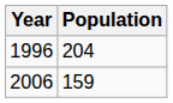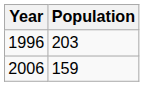 <table class="wikitable">
 <tr>
 <th>Year</th>
 <th>Population</th>
 </tr>
 <tr>
 <td>1996</td>
-<td>204</td>
+<td>203</td>
 </tr>
 <tr>
 <td>2006</td>
 <td>159</td>
 </tr>
 </table>
